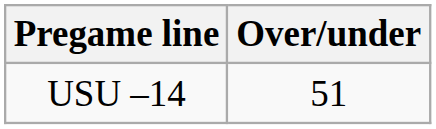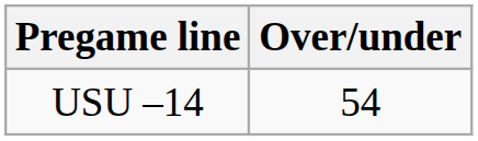 <table class="wikitable">
 <tr align="center">
 <th style=>Pregame line</th>
 <th style=>Over/under</th>
 </tr>
 <tr align="center">
 <td>USU –14</td>
-<td>51</td>
+<td>54</td>
 </tr>
 </table>
